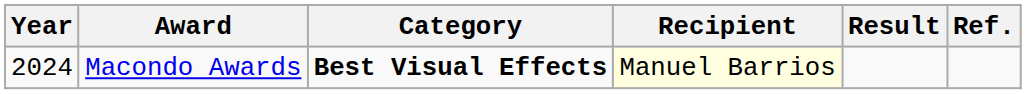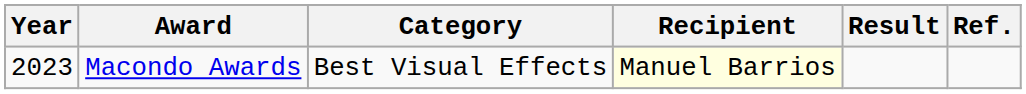 <table class="wikitable">
 <tr>
 <th>Year</th>
 <th>Award</th>
 <th>Category</th>
 <th>Recipient</th>
 <th>Result</th>
 <th>Ref.</th>
 </tr>
 <tr>
-<td>2024</td>
+<td>2023</td>
 <td><a href='#'>Macondo Awards</a></td>
-<td><strong>Best Visual Effects</strong></td>
+<td>Best Visual Effects</td>
 <td style="background: lightyellow;">Manuel Barrios</td>
 <td></td>
 <td></td>
 </tr>
 </table>
